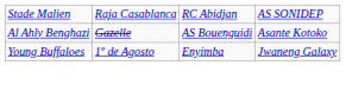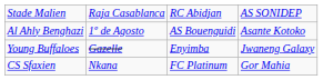 <table class="wikitable">
 <tr>
 <td> <em><a href='#'>Stade Malien</a></em></td>
 <td> <em><a href='#'>Raja Casablanca</a></em></td>
 <td> <em><a href='#'>RC Abidjan</a></em></td>
 <td> <em><a href='#'>AS SONIDEP</a></em></td>
 </tr>
 <tr>
 <td> <em><a href='#'>Al Ahly Benghazi</a></em></td>
-<td> <s><em><a href='#'>Gazelle</a></em></s></td>
+<td> <em><a href='#'>1º de Agosto</a></em></td>
 <td> <em><a href='#'>AS Bouenguidi</a></em></td>
 <td> <em><a href='#'>Asante Kotoko</a></em></td>
 </tr>
 <tr>
 <td> <em><a href='#'>Young Buffaloes</a></em></td>
-<td> <em><a href='#'>1º de Agosto</a></em></td>
+<td> <s><em><a href='#'>Gazelle</a></em></s></td>
 <td> <em><a href='#'>Enyimba</a></em></td>
 <td> <em><a href='#'>Jwaneng Galaxy</a></em></td>
 </tr>
+<tr>
+<td> <em><a href='#'>CS Sfaxien</a></em></td>
+<td> <em><a href='#'>Nkana</a></em></td>
+<td> <em><a href='#'>FC Platinum</a></em></td>
+<td> <em><a href='#'>Gor Mahia</a></em></td>
+</tr>
 </table>
